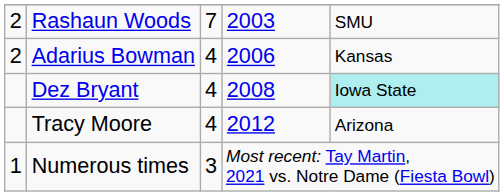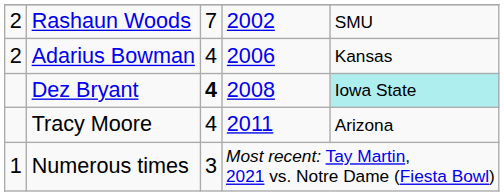 <table class="wikitable">
 <tr>
 </tr>
 <tr>
 <td>2</td>
 <td><a href='#'>Rashaun Woods</a></td>
 <td>7</td>
-<td><a href='#'>2003</a></td>
+<td><a href='#'>2002</a></td>
 <td style="font-size:80%;">SMU</td>
 </tr>
 <tr>
 <td>2</td>
 <td><a href='#'>Adarius Bowman</a></td>
 <td>4</td>
 <td><a href='#'>2006</a></td>
 <td style="font-size:80%;">Kansas</td>
 </tr>
 <tr>
 <td></td>
 <td><a href='#'>Dez Bryant</a></td>
-<td>4</td>
+<td><strong>4</strong></td>
 <td><a href='#'>2008</a></td>
 <td style="background: paleturquoise; font-size:80%;">Iowa State</td>
 </tr>
 <tr>
 <td></td>
 <td>Tracy Moore</td>
 <td>4</td>
-<td><a href='#'>2012</a></td>
+<td><a href='#'>2011</a></td>
 <td style="font-size:80%;">Arizona</td>
 </tr>
 <tr>
 <td>1</td>
 <td>Numerous times</td>
 <td>3</td>
 <td colspan=2 style="font-size:80%;"><em>Most recent:</em> <a href='#'>Tay Martin</a>,<br><a href='#'>2021</a> vs. Notre Dame (<a href='#'>Fiesta Bowl</a>)</td>
 </tr>
 </table>
